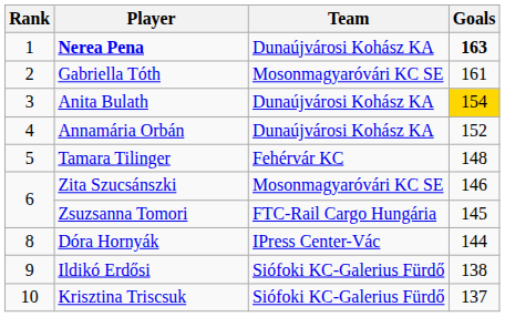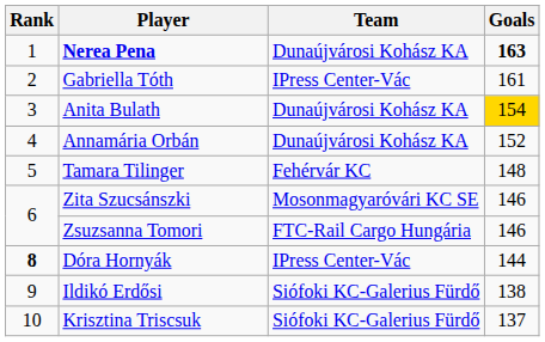 <table class="wikitable" style="text-align:center">
 <tr>
 <th>Rank</th>
 <th width="170">Player</th>
 <th>Team</th>
 <th>Goals</th>
 </tr>
 <tr>
 <td rowspan="1">1</td>
 <td align="left"> <strong><a href='#'>Nerea Pena</a></strong></td>
 <td align="left"> <a href='#'>Dunaújvárosi Kohász KA</a></td>
 <td><strong>163</strong></td>
 </tr>
 <tr>
 <td rowspan="1">2</td>
 <td align="left"> <a href='#'>Gabriella Tóth</a></td>
-<td align="left"> <a href='#'>Mosonmagyaróvári KC SE</a></td>
+<td align="left"> <a href='#'>IPress Center-Vác</a></td>
 <td>161</td>
 </tr>
 <tr>
 <td rowspan="1">3</td>
 <td align="left"> <a href='#'>Anita Bulath</a></td>
 <td align="left"> <a href='#'>Dunaújvárosi Kohász KA</a></td>
 <td style="background: gold;">154</td>
 </tr>
 <tr>
 <td rowspan="1">4</td>
 <td align="left"> <a href='#'>Annamária Orbán</a></td>
 <td align="left"> <a href='#'>Dunaújvárosi Kohász KA</a></td>
 <td>152</td>
 </tr>
 <tr>
 <td rowspan="1">5</td>
 <td align="left"> <a href='#'>Tamara Tilinger</a></td>
 <td align="left"> <a href='#'>Fehérvár KC</a></td>
 <td>148</td>
 </tr>
 <tr>
 <td rowspan="2">6</td>
 <td align="left"> <a href='#'>Zita Szucsánszki</a></td>
 <td align="left"> <a href='#'>Mosonmagyaróvári KC SE</a></td>
 <td>146</td>
 </tr>
 <tr>
 <td align="left"> <a href='#'>Zsuzsanna Tomori</a></td>
 <td align="left"> <a href='#'>FTC-Rail Cargo Hungária</a></td>
-<td>145</td>
+<td>146</td>
 </tr>
 <tr>
-<td rowspan="1">8</td>
+<td rowspan="1"><strong>8</strong></td>
 <td align="left"> <a href='#'>Dóra Hornyák</a></td>
 <td align="left"> <a href='#'>IPress Center-Vác</a></td>
 <td>144</td>
 </tr>
 <tr>
 <td rowspan="1">9</td>
 <td align="left"> <a href='#'>Ildikó Erdősi</a></td>
 <td align="left"> <a href='#'>Siófoki KC-Galerius Fürdő</a></td>
 <td>138</td>
 </tr>
 <tr>
 <td rowspan="1">10</td>
 <td align="left"> <a href='#'>Krisztina Triscsuk</a></td>
 <td align="left"> <a href='#'>Siófoki KC-Galerius Fürdő</a></td>
 <td>137</td>
 </tr>
 </table>
